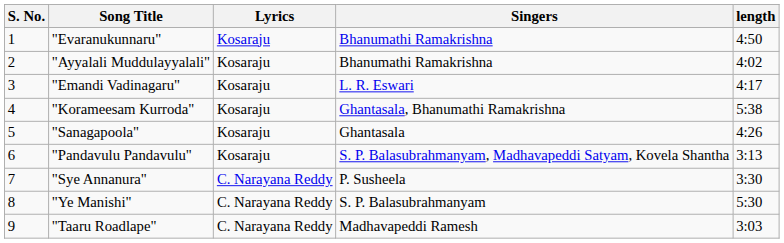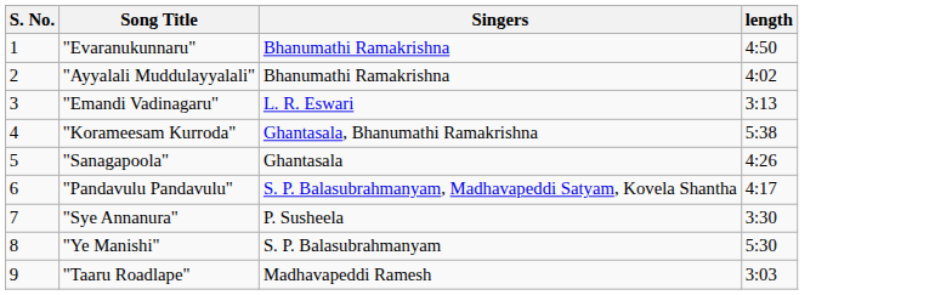 <table class="wikitable">
 <tr>
 <th>S. No.</th>
 <th>Song Title</th>
-<th>Lyrics</th>
 <th>Singers</th>
 <th>length</th>
 </tr>
 <tr>
 <td>1</td>
 <td>"Evaranukunnaru"</td>
-<td><a href='#'>Kosaraju</a></td>
 <td><a href='#'>Bhanumathi Ramakrishna</a></td>
 <td>4:50</td>
 </tr>
 <tr>
 <td>2</td>
 <td>"Ayyalali Muddulayyalali"</td>
-<td>Kosaraju</td>
 <td>Bhanumathi Ramakrishna</td>
 <td>4:02</td>
 </tr>
 <tr>
 <td>3</td>
 <td>"Emandi Vadinagaru"</td>
-<td>Kosaraju</td>
 <td><a href='#'>L. R. Eswari</a></td>
-<td>4:17</td>
+<td>3:13</td>
 </tr>
 <tr>
 <td>4</td>
 <td>"Korameesam Kurroda"</td>
-<td>Kosaraju</td>
 <td><a href='#'>Ghantasala</a>, Bhanumathi Ramakrishna</td>
 <td>5:38</td>
 </tr>
 <tr>
 <td>5</td>
 <td>"Sanagapoola"</td>
-<td>Kosaraju</td>
 <td>Ghantasala</td>
 <td>4:26</td>
 </tr>
 <tr>
 <td>6</td>
 <td>"Pandavulu Pandavulu"</td>
-<td>Kosaraju</td>
 <td><a href='#'>S. P. Balasubrahmanyam</a>, <a href='#'>Madhavapeddi Satyam</a>, Kovela Shantha</td>
-<td>3:13</td>
+<td>4:17</td>
 </tr>
 <tr>
 <td>7</td>
 <td>"Sye Annanura"</td>
-<td><a href='#'>C. Narayana Reddy</a></td>
 <td>P. Susheela</td>
 <td>3:30</td>
 </tr>
 <tr>
 <td>8</td>
 <td>"Ye Manishi"</td>
-<td>C. Narayana Reddy</td>
 <td>S. P. Balasubrahmanyam</td>
 <td>5:30</td>
 </tr>
 <tr>
 <td>9</td>
 <td>"Taaru Roadlape"</td>
-<td>C. Narayana Reddy</td>
 <td>Madhavapeddi Ramesh</td>
 <td>3:03</td>
 </tr>
 </table>
